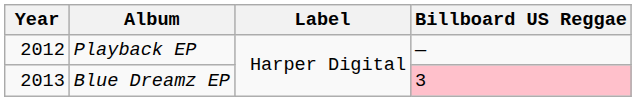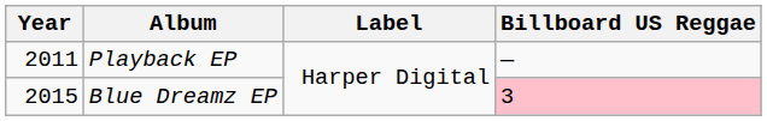 <table class="wikitable">
 <tr>
 <th>Year</th>
 <th>Album</th>
 <th>Label</th>
 <th>Billboard US Reggae</th>
 </tr>
 <tr>
-<td> 2012</td>
+<td> 2011</td>
 <td><em>Playback EP</em></td>
 <td rowspan="2"> Harper Digital</td>
 <td>—</td>
 </tr>
 <tr>
-<td> 2013</td>
+<td> 2015</td>
 <td><em>Blue Dreamz EP</em></td>
 <td style="background: pink;">3</td>
 </tr>
 </table>
